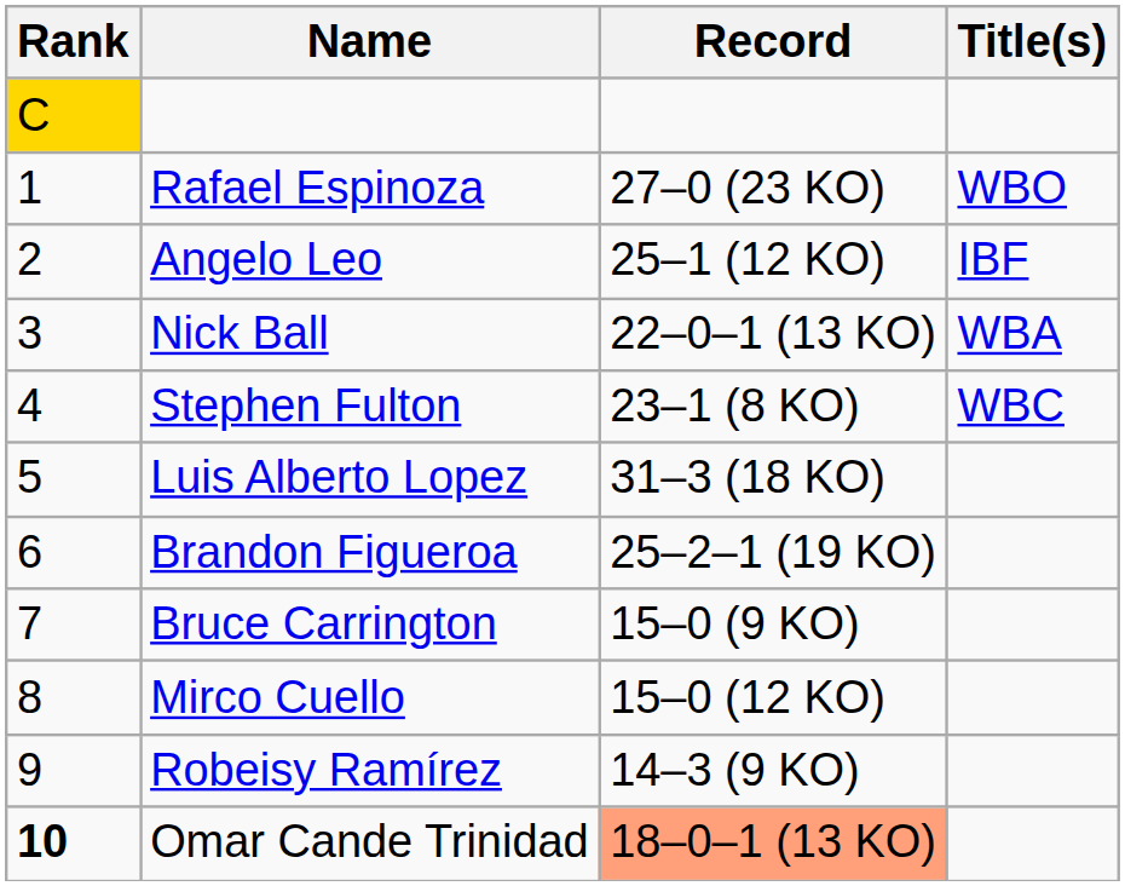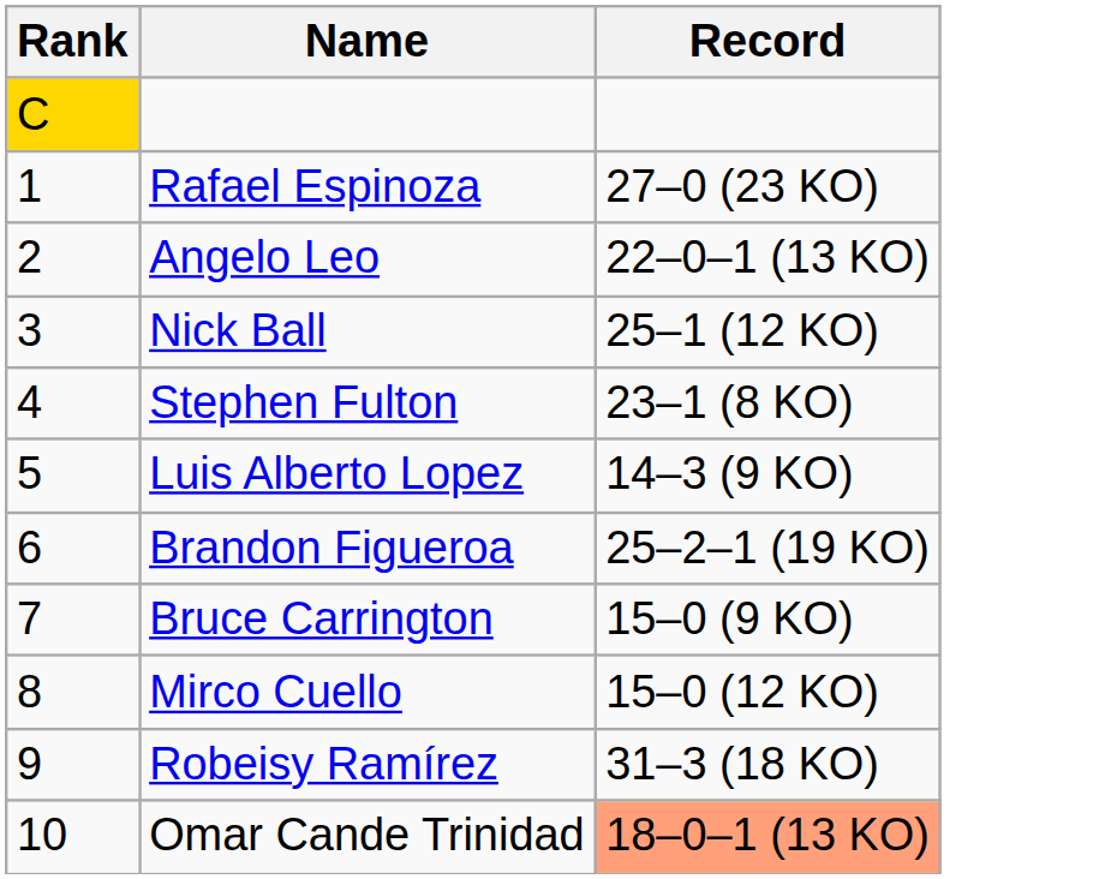 <table class="wikitable">
 <tr>
 <th>Rank</th>
 <th>Name</th>
 <th>Record</th>
-<th>Title(s)</th>
 </tr>
 <tr>
 <td style="background:gold">C</td>
-<td></td>
 <td></td>
 <td></td>
 </tr>
 <tr>
 <td>1</td>
 <td><a href='#'>Rafael Espinoza</a></td>
 <td>27–0 (23 KO)</td>
-<td><a href='#'>WBO</a></td>
 </tr>
 <tr>
 <td>2</td>
 <td><a href='#'>Angelo Leo</a></td>
-<td>25–1 (12 KO)</td>
-<td><a href='#'>IBF</a></td>
+<td>22–0–1 (13 KO)</td>
 </tr>
 <tr>
 <td>3</td>
 <td><a href='#'>Nick Ball</a></td>
-<td>22–0–1 (13 KO)</td>
-<td><a href='#'>WBA</a></td>
+<td>25–1 (12 KO)</td>
 </tr>
 <tr>
 <td>4</td>
 <td><a href='#'>Stephen Fulton</a></td>
 <td>23–1 (8 KO)</td>
-<td><a href='#'>WBC</a></td>
 </tr>
 <tr>
 <td>5</td>
 <td><a href='#'>Luis Alberto Lopez</a></td>
-<td>31–3 (18 KO)</td>
-<td></td>
+<td>14–3 (9 KO)</td>
 </tr>
 <tr>
 <td>6</td>
 <td><a href='#'>Brandon Figueroa</a></td>
 <td>25–2–1 (19 KO)</td>
-<td></td>
 </tr>
 <tr>
 <td>7</td>
 <td><a href='#'>Bruce Carrington</a></td>
 <td>15–0 (9 KO)</td>
-<td></td>
 </tr>
 <tr>
 <td>8</td>
 <td><a href='#'>Mirco Cuello</a></td>
 <td>15–0 (12 KO)</td>
-<td></td>
 </tr>
 <tr>
 <td>9</td>
 <td><a href='#'>Robeisy Ramírez</a></td>
-<td>14–3 (9 KO)</td>
-<td></td>
+<td>31–3 (18 KO)</td>
 </tr>
 <tr>
-<td><strong>10</strong></td>
+<td>10</td>
 <td>Omar Cande Trinidad</td>
 <td style="background: lightsalmon;">18–0–1 (13 KO)</td>
-<td></td>
 </tr>
 </table>
